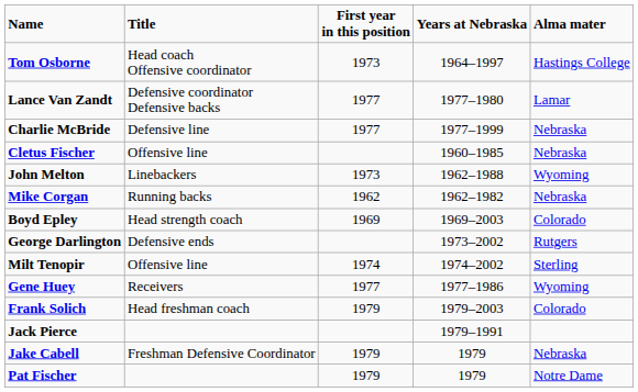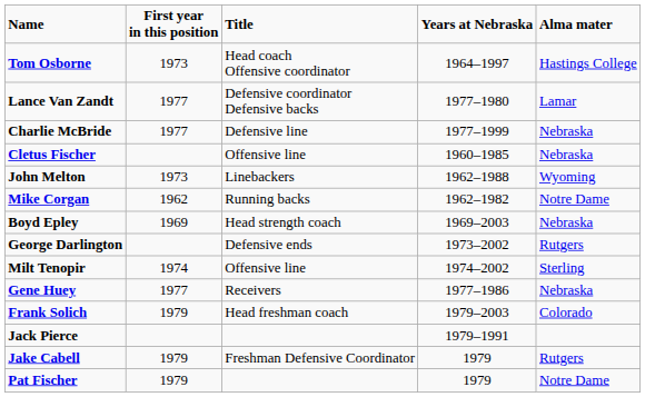 <table class="wikitable">
 <tr>
 <td align="left"><strong>Name</strong></td>
+<td align="center"><strong>First year<br>in this position</strong></td>
 <td align="left"><strong>Title</strong></td>
-<td align="center"><strong>First year<br>in this position</strong></td>
 <td align="center"><strong>Years at Nebraska</strong></td>
 <td align="left"><strong>Alma mater</strong></td>
 </tr>
 <tr>
 <td><strong><a href='#'>Tom Osborne</a></strong></td>
+<td align="center">1973</td>
 <td>Head coach<br>Offensive coordinator</td>
-<td align="center">1973</td>
 <td align="center">1964–1997</td>
 <td><a href='#'>Hastings College</a></td>
 </tr>
 <tr>
 <td><strong>Lance Van Zandt</strong></td>
+<td align="center">1977</td>
 <td>Defensive coordinator<br>Defensive backs</td>
-<td align="center">1977</td>
 <td align="center">1977–1980</td>
 <td><a href='#'>Lamar</a></td>
 </tr>
 <tr>
 <td><strong>Charlie McBride</strong></td>
+<td align="center">1977</td>
 <td>Defensive line</td>
-<td align="center">1977</td>
 <td align="center">1977–1999</td>
 <td><a href='#'>Nebraska</a></td>
 </tr>
 <tr>
 <td><strong><a href='#'>Cletus Fischer</a></strong></td>
+<td align="center"></td>
 <td>Offensive line</td>
-<td align="center"></td>
 <td align="center">1960–1985</td>
 <td><a href='#'>Nebraska</a></td>
 </tr>
 <tr>
 <td><strong>John Melton</strong></td>
+<td align="center">1973</td>
 <td>Linebackers</td>
-<td align="center">1973</td>
 <td align="center">1962–1988</td>
 <td><a href='#'>Wyoming</a></td>
 </tr>
 <tr>
 <td><strong><a href='#'>Mike Corgan</a></strong></td>
+<td align="center">1962</td>
 <td>Running backs</td>
-<td align="center">1962</td>
 <td align="center">1962–1982</td>
+<td><a href='#'>Notre Dame</a></td>
+</tr>
+<tr>
+<td><strong>Boyd Epley</strong></td>
+<td align="center">1969</td>
+<td>Head strength coach</td>
+<td align="center">1969–2003</td>
 <td><a href='#'>Nebraska</a></td>
 </tr>
 <tr>
-<td><strong>Boyd Epley</strong></td>
-<td>Head strength coach</td>
-<td align="center">1969</td>
-<td align="center">1969–2003</td>
-<td><a href='#'>Colorado</a></td>
-</tr>
-<tr>
 <td><strong>George Darlington</strong></td>
+<td align="center"></td>
 <td>Defensive ends</td>
-<td align="center"></td>
 <td align="center">1973–2002</td>
 <td><a href='#'>Rutgers</a></td>
 </tr>
 <tr>
 <td><strong>Milt Tenopir</strong></td>
+<td align="center">1974</td>
 <td>Offensive line</td>
-<td align="center">1974</td>
 <td align="center">1974–2002</td>
 <td><a href='#'>Sterling</a></td>
 </tr>
 <tr>
 <td><strong><a href='#'>Gene Huey</a></strong></td>
+<td align="center">1977</td>
 <td>Receivers</td>
-<td align="center">1977</td>
 <td align="center">1977–1986</td>
-<td><a href='#'>Wyoming</a></td>
+<td><a href='#'>Nebraska</a></td>
 </tr>
 <tr>
 <td><strong><a href='#'>Frank Solich</a></strong></td>
+<td align="center">1979</td>
 <td>Head freshman coach</td>
-<td align="center">1979</td>
 <td align="center">1979–2003</td>
 <td><a href='#'>Colorado</a></td>
 </tr>
 <tr>
 <td><strong>Jack Pierce</strong></td>
+<td align="center"></td>
 <td></td>
-<td align="center"></td>
 <td align="center">1979–1991</td>
 <td></td>
 </tr>
 <tr>
 <td><strong><a href='#'>Jake Cabell</a></strong></td>
+<td align="center">1979</td>
 <td>Freshman Defensive Coordinator</td>
 <td align="center">1979</td>
-<td align="center">1979</td>
-<td><a href='#'>Nebraska</a></td>
+<td><a href='#'>Rutgers</a></td>
 </tr>
 <tr>
 <td><strong><a href='#'>Pat Fischer</a></strong></td>
+<td align="center">1979</td>
 <td></td>
-<td align="center">1979</td>
 <td align="center">1979</td>
 <td><a href='#'>Notre Dame</a></td>
 </tr>
 </table>
